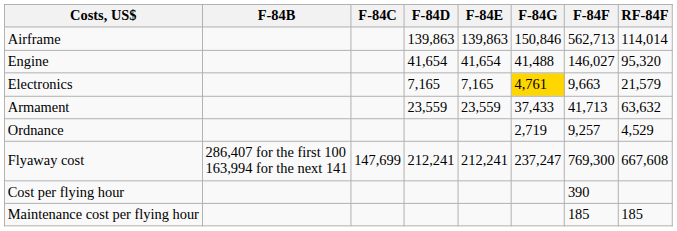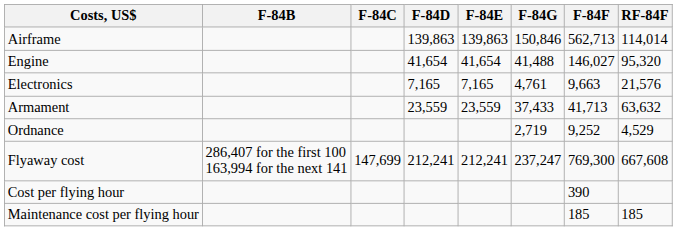 <table class="wikitable">
 <tr>
 <th>Costs, US$</th>
 <th>F-84B</th>
 <th>F-84C</th>
 <th>F-84D</th>
 <th>F-84E</th>
 <th>F-84G</th>
 <th>F-84F</th>
 <th>RF-84F</th>
 </tr>
 <tr>
 <td>Airframe</td>
 <td></td>
 <td></td>
 <td>139,863</td>
 <td>139,863</td>
 <td>150,846</td>
 <td>562,713</td>
 <td>114,014</td>
 </tr>
 <tr>
 <td>Engine</td>
 <td></td>
 <td></td>
 <td>41,654</td>
 <td>41,654</td>
 <td>41,488</td>
 <td>146,027</td>
 <td>95,320</td>
 </tr>
 <tr>
 <td>Electronics</td>
 <td></td>
 <td></td>
 <td>7,165</td>
 <td>7,165</td>
-<td style="background: gold;">4,761</td>
+<td>4,761</td>
 <td>9,663</td>
-<td>21,579</td>
+<td>21,576</td>
 </tr>
 <tr>
 <td>Armament</td>
 <td></td>
 <td></td>
 <td>23,559</td>
 <td>23,559</td>
 <td>37,433</td>
 <td>41,713</td>
 <td>63,632</td>
 </tr>
 <tr>
 <td>Ordnance</td>
 <td></td>
 <td></td>
 <td></td>
 <td></td>
 <td>2,719</td>
-<td>9,257</td>
+<td>9,252</td>
 <td>4,529</td>
 </tr>
 <tr>
 <td>Flyaway cost</td>
 <td>286,407 for the first 100<br>163,994 for the next 141</td>
 <td>147,699</td>
 <td>212,241</td>
 <td>212,241</td>
 <td>237,247</td>
 <td>769,300</td>
 <td>667,608</td>
 </tr>
 <tr>
 <td>Cost per flying hour</td>
 <td></td>
 <td></td>
 <td></td>
 <td></td>
 <td></td>
 <td>390</td>
 <td></td>
 </tr>
 <tr>
 <td>Maintenance cost per flying hour</td>
 <td></td>
 <td></td>
 <td></td>
 <td></td>
 <td></td>
 <td>185</td>
 <td>185</td>
 </tr>
 </table>
